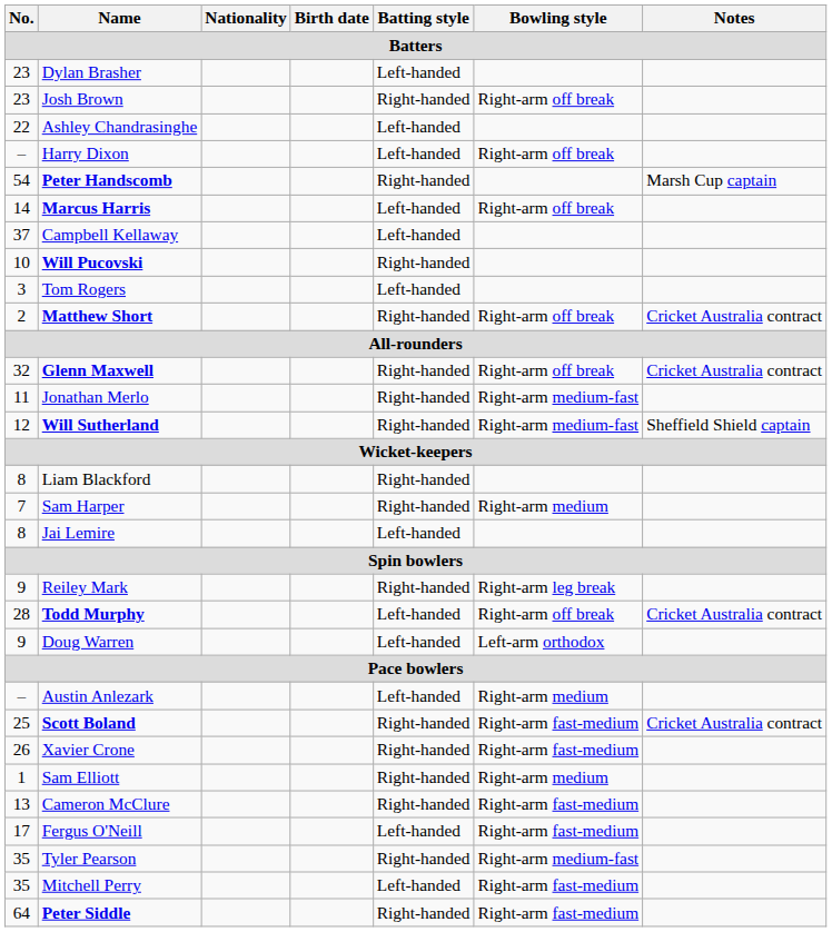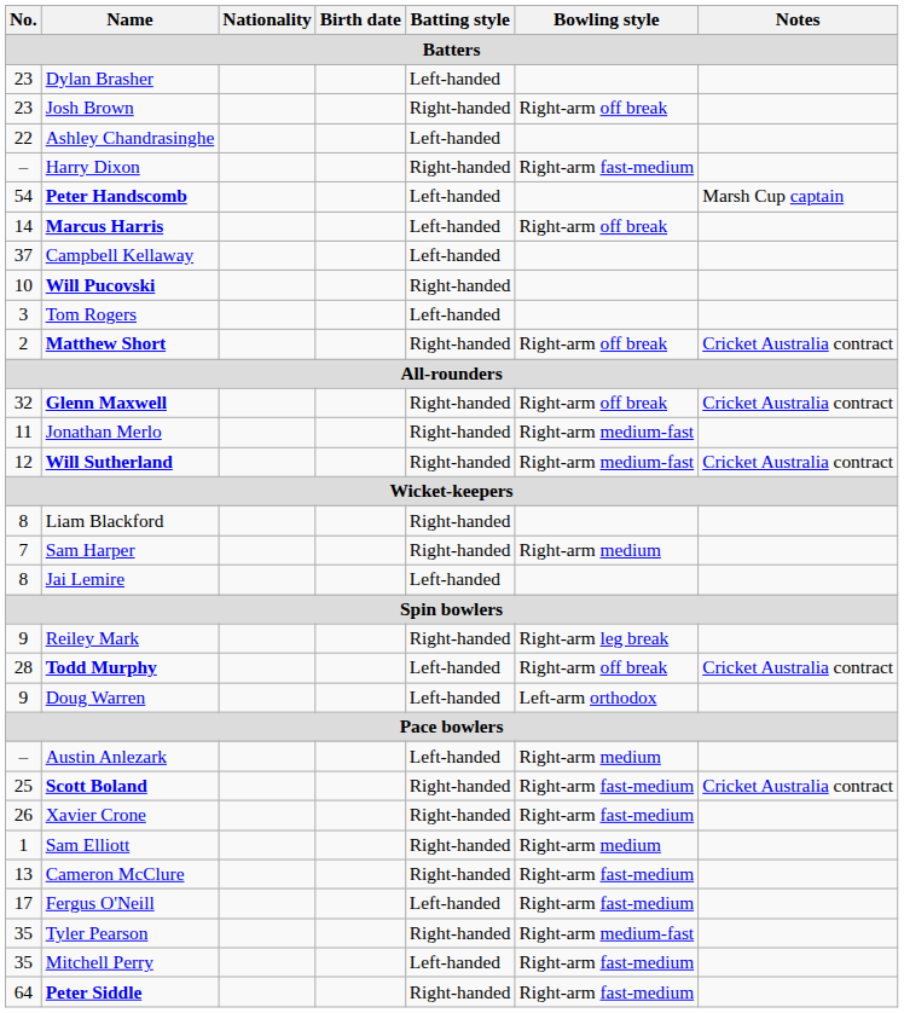 <table class="wikitable">
 <tr>
 <th>No.</th>
 <th>Name</th>
 <th>Nationality</th>
 <th>Birth date</th>
 <th>Batting style</th>
 <th>Bowling style</th>
 <th>Notes</th>
 </tr>
 <tr>
 <th colspan="8" style="background: #DCDCDC" align="right">Batters</th>
 </tr>
 <tr>
 <td style="text-align:center">23</td>
 <td><a href='#'>Dylan Brasher</a></td>
 <td></td>
 <td></td>
 <td>Left-handed</td>
 <td></td>
 <td></td>
 </tr>
 <tr>
 <td style="text-align:center">23</td>
 <td><a href='#'>Josh Brown</a></td>
 <td></td>
 <td></td>
 <td>Right-handed</td>
 <td>Right-arm <a href='#'>off break</a></td>
 <td></td>
 </tr>
 <tr>
 <td style="text-align:center">22</td>
 <td><a href='#'>Ashley Chandrasinghe</a></td>
 <td></td>
 <td></td>
 <td>Left-handed</td>
 <td></td>
 <td></td>
 </tr>
 <tr>
 <td style="text-align:center">–</td>
 <td><a href='#'>Harry Dixon</a></td>
 <td></td>
 <td></td>
-<td>Left-handed</td>
-<td>Right-arm <a href='#'>off break</a></td>
+<td>Right-handed</td>
+<td>Right-arm <a href='#'>fast-medium</a></td>
 <td></td>
 </tr>
 <tr>
 <td style="text-align:center">54</td>
 <td><strong><a href='#'>Peter Handscomb</a></strong></td>
 <td></td>
 <td></td>
-<td>Right-handed</td>
+<td>Left-handed</td>
 <td></td>
 <td>Marsh Cup <a href='#'>captain</a></td>
 </tr>
 <tr>
 <td style="text-align:center">14</td>
 <td><strong><a href='#'>Marcus Harris</a></strong></td>
 <td></td>
 <td></td>
 <td>Left-handed</td>
 <td>Right-arm <a href='#'>off break</a></td>
 <td></td>
 </tr>
 <tr>
 <td style="text-align:center">37</td>
 <td><a href='#'>Campbell Kellaway</a></td>
 <td></td>
 <td></td>
 <td>Left-handed</td>
 <td></td>
 <td></td>
 </tr>
 <tr>
 <td style="text-align:center">10</td>
 <td><strong><a href='#'>Will Pucovski</a></strong></td>
 <td></td>
 <td></td>
 <td>Right-handed</td>
 <td></td>
 <td></td>
 </tr>
 <tr>
 <td style="text-align:center">3</td>
 <td><a href='#'>Tom Rogers</a></td>
 <td></td>
 <td></td>
 <td>Left-handed</td>
 <td></td>
 <td></td>
 </tr>
 <tr>
 <td style="text-align:center">2</td>
 <td><strong><a href='#'>Matthew Short</a></strong></td>
 <td></td>
 <td></td>
 <td>Right-handed</td>
 <td>Right-arm <a href='#'>off break</a></td>
 <td><a href='#'>Cricket Australia</a> contract</td>
 </tr>
 <tr>
 <th colspan="7" style="background: #DCDCDC" align="right">All-rounders</th>
 </tr>
 <tr>
 <td style="text-align:center">32</td>
 <td><strong><a href='#'>Glenn Maxwell</a></strong></td>
 <td></td>
 <td></td>
 <td>Right-handed</td>
 <td>Right-arm <a href='#'>off break</a></td>
 <td><a href='#'>Cricket Australia</a> contract</td>
 </tr>
 <tr>
 <td style="text-align:center">11</td>
 <td><a href='#'>Jonathan Merlo</a></td>
 <td></td>
 <td></td>
 <td>Right-handed</td>
 <td>Right-arm <a href='#'>medium-fast</a></td>
 <td></td>
 </tr>
 <tr>
 <td style="text-align:center">12</td>
 <td><strong><a href='#'>Will Sutherland</a></strong></td>
 <td></td>
 <td></td>
 <td>Right-handed</td>
 <td>Right-arm <a href='#'>medium-fast</a></td>
-<td>Sheffield Shield <a href='#'>captain</a></td>
+<td><a href='#'>Cricket Australia</a> contract</td>
 </tr>
 <tr>
 <th colspan="7" style="background: #DCDCDC" align="right">Wicket-keepers</th>
 </tr>
 <tr>
 <td style="text-align:center">8</td>
 <td>Liam Blackford</td>
 <td></td>
 <td></td>
 <td>Right-handed</td>
 <td></td>
 <td></td>
 </tr>
 <tr>
 <td style="text-align:center">7</td>
 <td><a href='#'>Sam Harper</a></td>
 <td></td>
 <td></td>
 <td>Right-handed</td>
 <td>Right-arm <a href='#'>medium</a></td>
 <td></td>
 </tr>
 <tr>
 <td style="text-align:center">8</td>
 <td><a href='#'>Jai Lemire</a></td>
 <td></td>
 <td></td>
 <td>Left-handed</td>
 <td></td>
 <td></td>
 </tr>
 <tr>
 <th colspan="7" style="background: #DCDCDC" align="right">Spin bowlers</th>
 </tr>
 <tr>
 <td style="text-align:center">9</td>
 <td><a href='#'>Reiley Mark</a></td>
 <td></td>
 <td></td>
 <td>Right-handed</td>
 <td>Right-arm <a href='#'>leg break</a></td>
 <td></td>
 </tr>
 <tr>
 <td style="text-align:center">28</td>
 <td><strong><a href='#'>Todd Murphy</a></strong></td>
 <td></td>
 <td></td>
 <td>Left-handed</td>
 <td>Right-arm <a href='#'>off break</a></td>
 <td><a href='#'>Cricket Australia</a> contract</td>
 </tr>
 <tr>
 <td style="text-align:center">9</td>
 <td Doug Warren (cricketer)><a href='#'>Doug Warren</a></td>
 <td></td>
 <td></td>
 <td>Left-handed</td>
 <td>Left-arm <a href='#'>orthodox</a></td>
 <td></td>
 </tr>
 <tr>
 <th colspan="7" style="background: #DCDCDC" align="right">Pace bowlers</th>
 </tr>
 <tr>
 <td style="text-align:center">–</td>
 <td><a href='#'>Austin Anlezark</a></td>
 <td></td>
 <td></td>
 <td>Left-handed</td>
 <td>Right-arm <a href='#'>medium</a></td>
 <td></td>
 </tr>
 <tr>
 <td style="text-align:center">25</td>
 <td><strong><a href='#'>Scott Boland</a></strong></td>
 <td></td>
 <td></td>
 <td>Right-handed</td>
 <td>Right-arm <a href='#'>fast-medium</a></td>
 <td><a href='#'>Cricket Australia</a> contract</td>
 </tr>
 <tr>
 <td style="text-align:center">26</td>
 <td><a href='#'>Xavier Crone</a></td>
 <td></td>
 <td></td>
 <td>Right-handed</td>
 <td>Right-arm <a href='#'>fast-medium</a></td>
 <td></td>
 </tr>
 <tr>
 <td style="text-align:center">1</td>
 <td><a href='#'>Sam Elliott</a></td>
 <td></td>
 <td></td>
 <td>Right-handed</td>
 <td>Right-arm <a href='#'>medium</a></td>
 <td></td>
 </tr>
 <tr>
 <td style="text-align:center">13</td>
 <td><a href='#'>Cameron McClure</a></td>
 <td></td>
 <td></td>
 <td>Right-handed</td>
 <td>Right-arm <a href='#'>fast-medium</a></td>
 <td></td>
 </tr>
 <tr>
 <td style="text-align:center">17</td>
 <td><a href='#'>Fergus O'Neill</a></td>
 <td></td>
 <td></td>
 <td>Left-handed</td>
 <td>Right-arm <a href='#'>fast-medium</a></td>
 <td></td>
 </tr>
 <tr>
 <td style="text-align:center">35</td>
 <td><a href='#'>Tyler Pearson</a></td>
 <td></td>
 <td></td>
 <td>Right-handed</td>
 <td>Right-arm <a href='#'>medium-fast</a></td>
 <td></td>
 </tr>
 <tr>
 <td style="text-align:center">35</td>
 <td><a href='#'>Mitchell Perry</a></td>
 <td></td>
 <td></td>
 <td>Left-handed</td>
 <td>Right-arm <a href='#'>fast-medium</a></td>
 <td></td>
 </tr>
 <tr>
 <td style="text-align:center">64</td>
 <td><strong><a href='#'>Peter Siddle</a></strong></td>
 <td></td>
 <td></td>
 <td>Right-handed</td>
 <td>Right-arm <a href='#'>fast-medium</a></td>
 <td></td>
 </tr>
 </table>
